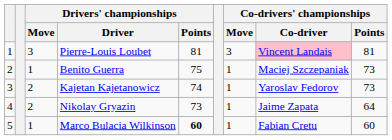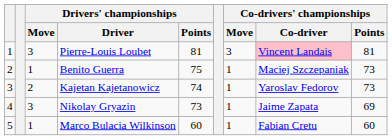 <table class="wikitable" style="font-size:85%;">
 <tr>
 <th rowspan="2"></th>
 <th rowspan="7" style="width:5px;"></th>
 <th colspan="3">Drivers' championships</th>
 <th rowspan="7" style="width:5px;"></th>
 <th colspan="3">Co-drivers' championships</th>
 </tr>
 <tr>
 <th>Move</th>
 <th>Driver</th>
 <th>Points</th>
 <th>Move</th>
 <th>Co-driver</th>
 <th>Points</th>
 </tr>
 <tr>
 <td align="center">1</td>
 <td> 3</td>
 <td><a href='#'>Pierre-Louis Loubet</a></td>
 <td align="center">81</td>
 <td> 3</td>
 <td style="background: pink;"><a href='#'>Vincent Landais</a></td>
 <td align="center">81</td>
 </tr>
 <tr>
 <td align="center">2</td>
 <td> 1</td>
 <td><a href='#'>Benito Guerra</a></td>
 <td align="center">75</td>
 <td> 1</td>
 <td nowrap><a href='#'>Maciej Szczepaniak</a></td>
 <td align="center">73</td>
 </tr>
 <tr>
 <td align="center">3</td>
 <td> 2</td>
 <td nowrap><a href='#'>Kajetan Kajetanowicz</a></td>
 <td align="center">74</td>
 <td> 1</td>
 <td><a href='#'>Yaroslav Fedorov</a></td>
 <td align="center">73</td>
 </tr>
 <tr>
 <td align="center">4</td>
-<td> 2</td>
+<td> 3</td>
 <td><a href='#'>Nikolay Gryazin</a></td>
 <td align="center">73</td>
 <td> 1</td>
 <td><a href='#'>Jaime Zapata</a></td>
-<td align="center">64</td>
+<td align="center">69</td>
 </tr>
 <tr>
 <td align="center">5</td>
 <td> 1</td>
 <td><a href='#'>Marco Bulacia Wilkinson</a></td>
-<td align="center"><strong>60</strong></td>
+<td align="center">60</td>
 <td> 1</td>
 <td><a href='#'>Fabian Cretu</a></td>
 <td align="center">60</td>
 </tr>
 </table>
